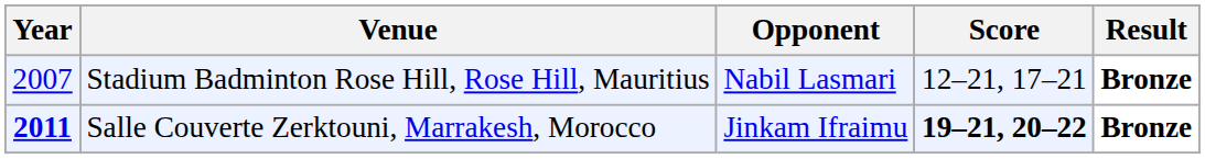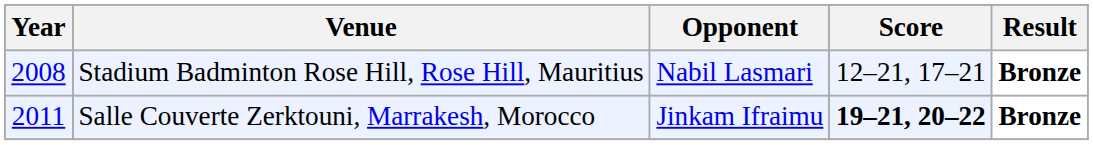 <table class="sortable wikitable" style="font-size: 90%">
 <tr>
 <th>Year</th>
 <th>Venue</th>
 <th>Opponent</th>
 <th>Score</th>
 <th>Result</th>
 </tr>
 <tr style="background:#ECF2FF">
-<td align="center"><a href='#'>2007</a></td>
+<td align="center"><a href='#'>2008</a></td>
 <td align="left">Stadium Badminton Rose Hill, <a href='#'>Rose Hill</a>, Mauritius</td>
 <td align="left"> <a href='#'>Nabil Lasmari</a></td>
 <td align="left">12–21, 17–21</td>
 <td style="text-align:left; background:white"> <strong>Bronze</strong></td>
 </tr>
 <tr style="background:#ECF2FF">
-<td align="center"><strong><a href='#'>2011</a></strong></td>
+<td align="center"><a href='#'>2011</a></td>
 <td align="left">Salle Couverte Zerktouni, <a href='#'>Marrakesh</a>, Morocco</td>
 <td align="left"> <a href='#'>Jinkam Ifraimu</a></td>
 <td align="left"><strong>19–21, 20–22</strong></td>
 <td style="text-align:left; background:white"> <strong>Bronze</strong></td>
 </tr>
 </table>
